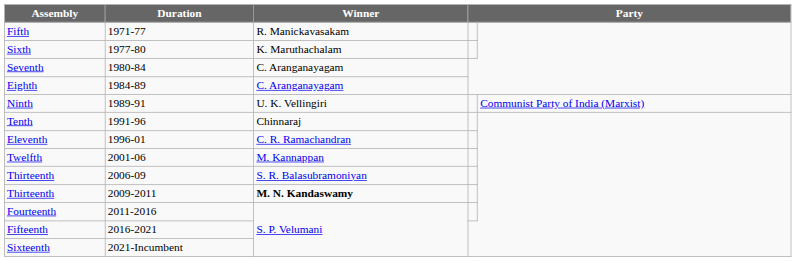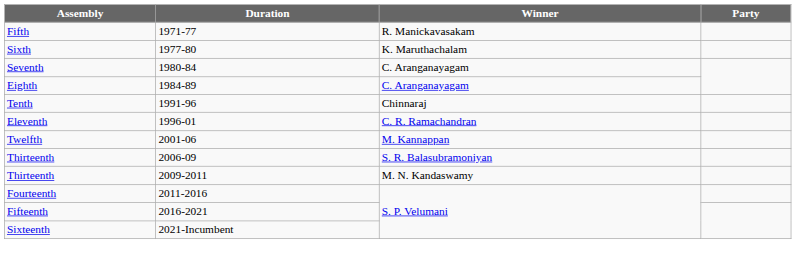 <table class="wikitable" width="70%">
 <tr>
 <th style="background-color:#666666; color:white">Assembly</th>
 <th style="background-color:#666666; color:white">Duration</th>
 <th style="background-color:#666666; color:white">Winner</th>
 <th style="background-color:#666666; color:white" colspan="2">Party</th>
 </tr>
 <tr>
 <td><a href='#'>Fifth</a></td>
 <td>1971-77</td>
 <td>R. Manickavasakam</td>
 <td></td>
 </tr>
 <tr>
 <td><a href='#'>Sixth</a></td>
 <td>1977-80</td>
 <td>K. Maruthachalam</td>
 <td></td>
 </tr>
 <tr>
 <td><a href='#'>Seventh</a></td>
 <td>1980-84</td>
 <td>C. Aranganayagam</td>
 </tr>
 <tr>
 <td><a href='#'>Eighth</a></td>
 <td>1984-89</td>
 <td><a href='#'>C. Aranganayagam</a></td>
 </tr>
 <tr>
-<td><a href='#'>Ninth</a></td>
-<td>1989-91</td>
-<td>U. K. Vellingiri</td>
-<td></td>
-<td><a href='#'>Communist Party of India (Marxist)</a></td>
-</tr>
-<tr>
 <td><a href='#'>Tenth</a></td>
 <td>1991-96</td>
 <td>Chinnaraj</td>
 <td></td>
 </tr>
 <tr>
 <td><a href='#'>Eleventh</a></td>
 <td>1996-01</td>
 <td><a href='#'>C. R. Ramachandran</a></td>
 <td></td>
 </tr>
 <tr>
 <td><a href='#'>Twelfth</a></td>
 <td>2001-06</td>
 <td><a href='#'>M. Kannappan</a></td>
 <td></td>
 </tr>
 <tr>
 <td><a href='#'>Thirteenth</a></td>
 <td>2006-09</td>
 <td><a href='#'>S. R. Balasubramoniyan</a></td>
 <td></td>
 </tr>
 <tr>
 <td><a href='#'>Thirteenth</a></td>
 <td>2009-2011</td>
-<td><strong>M. N. Kandaswamy</strong></td>
+<td>M. N. Kandaswamy</td>
 <td></td>
 </tr>
 <tr>
 <td><a href='#'>Fourteenth</a></td>
 <td>2011-2016</td>
 <td rowspan="3"><a href='#'>S. P. Velumani</a></td>
 <td></td>
 </tr>
 <tr>
 <td><a href='#'>Fifteenth</a></td>
 <td>2016-2021</td>
 </tr>
 <tr>
 <td><a href='#'>Sixteenth</a></td>
 <td>2021-Incumbent</td>
 </tr>
 </table>
